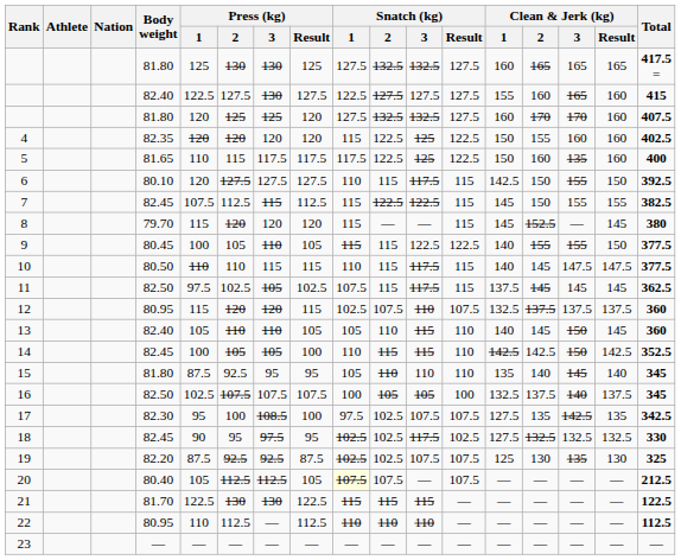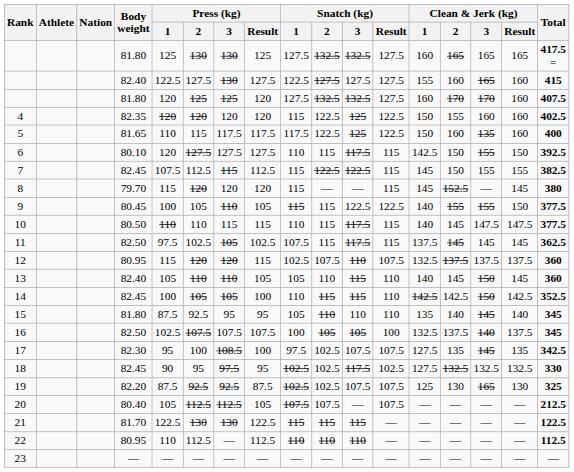 <table class="wikitable sortable" style="text-align:center;">
 <tr>
 <th rowspan=2>Rank</th>
 <th rowspan=2>Athlete</th>
 <th rowspan=2>Nation</th>
 <th rowspan=2>Body<br>weight</th>
 <th colspan=4>Press (kg)</th>
 <th colspan=4>Snatch (kg)</th>
 <th colspan=4>Clean & Jerk (kg)</th>
 <th rowspan=2>Total</th>
 </tr>
 <tr>
 <th>1</th>
 <th>2</th>
 <th>3</th>
 <th>Result</th>
 <th>1</th>
 <th>2</th>
 <th>3</th>
 <th>Result</th>
 <th>1</th>
 <th>2</th>
 <th>3</th>
 <th>Result</th>
 </tr>
 <tr>
 <td></td>
 <td align=left></td>
 <td align=left></td>
 <td>81.80</td>
 <td>125</td>
 <td><s>130</s></td>
 <td><s>130</s></td>
 <td>125</td>
 <td>127.5</td>
 <td><s>132.5</s></td>
 <td><s>132.5</s></td>
 <td>127.5</td>
 <td>160</td>
 <td><s>165</s></td>
 <td>165</td>
 <td>165 </td>
 <td><strong>417.5</strong> =</td>
 </tr>
 <tr>
 <td></td>
 <td align=left></td>
 <td align=left></td>
 <td>82.40</td>
 <td>122.5</td>
 <td>127.5</td>
 <td><s>130</s></td>
 <td>127.5</td>
 <td>122.5</td>
 <td><s>127.5</s></td>
 <td>127.5</td>
 <td>127.5</td>
 <td>155</td>
 <td>160</td>
 <td><s>165</s></td>
 <td>160</td>
 <td><strong>415</strong></td>
 </tr>
 <tr>
 <td></td>
 <td align=left></td>
 <td align=left></td>
 <td>81.80</td>
 <td>120</td>
 <td><s>125</s></td>
 <td><s>125</s></td>
 <td>120</td>
 <td>127.5</td>
 <td><s>132.5</s></td>
 <td><s>132.5</s></td>
 <td>127.5</td>
 <td>160</td>
 <td><s>170</s></td>
 <td><s>170</s></td>
 <td>160</td>
 <td><strong>407.5</strong></td>
 </tr>
 <tr>
 <td>4</td>
 <td align=left></td>
 <td align=left></td>
 <td>82.35</td>
 <td><s>120</s></td>
 <td><s>120</s></td>
 <td>120</td>
 <td>120</td>
 <td>115</td>
 <td>122.5</td>
 <td><s>125</s></td>
 <td>122.5</td>
 <td>150</td>
 <td>155</td>
 <td>160</td>
 <td>160</td>
 <td><strong>402.5</strong></td>
 </tr>
 <tr>
 <td>5</td>
 <td align=left></td>
 <td align=left></td>
 <td>81.65</td>
 <td>110</td>
 <td>115</td>
 <td>117.5</td>
 <td>117.5</td>
 <td>117.5</td>
 <td>122.5</td>
 <td><s>125</s></td>
 <td>122.5</td>
 <td>150</td>
 <td>160</td>
 <td><s>135</s></td>
 <td>160</td>
 <td><strong>400</strong></td>
 </tr>
 <tr>
 <td>6</td>
 <td align=left></td>
 <td align=left></td>
 <td>80.10</td>
 <td>120</td>
 <td><s>127.5</s></td>
 <td>127.5</td>
 <td>127.5</td>
 <td>110</td>
 <td>115</td>
 <td><s>117.5</s></td>
 <td>115</td>
 <td>142.5</td>
 <td>150</td>
 <td><s>155</s></td>
 <td>150</td>
 <td><strong>392.5</strong></td>
 </tr>
 <tr>
 <td>7</td>
 <td align=left></td>
 <td align=left></td>
 <td>82.45</td>
 <td>107.5</td>
 <td>112.5</td>
 <td><s>115</s></td>
 <td>112.5</td>
 <td>115</td>
 <td><s>122.5</s></td>
 <td><s>122.5</s></td>
 <td>115</td>
 <td>145</td>
 <td>150</td>
 <td>155</td>
 <td>155</td>
 <td><strong>382.5</strong></td>
 </tr>
 <tr>
 <td>8</td>
 <td align=left></td>
 <td align=left></td>
 <td>79.70</td>
 <td>115</td>
 <td><s>120</s></td>
 <td>120</td>
 <td>120</td>
 <td>115</td>
 <td>—</td>
 <td>—</td>
 <td>115</td>
 <td>145</td>
 <td><s>152.5</s></td>
 <td>—</td>
 <td>145</td>
 <td><strong>380</strong></td>
 </tr>
 <tr>
 <td>9</td>
 <td align=left></td>
 <td align=left></td>
 <td>80.45</td>
 <td>100</td>
 <td>105</td>
 <td><s>110</s></td>
 <td>105</td>
 <td><s>115</s></td>
 <td>115</td>
 <td>122.5</td>
 <td>122.5</td>
 <td>140</td>
 <td><s>155</s></td>
 <td><s>155</s></td>
 <td>150</td>
 <td><strong>377.5</strong></td>
 </tr>
 <tr>
 <td>10</td>
 <td align=left></td>
 <td align=left></td>
 <td>80.50</td>
 <td><s>110</s></td>
 <td>110</td>
 <td>115</td>
 <td>115</td>
 <td>110</td>
 <td>115</td>
 <td><s>117.5</s></td>
 <td>115</td>
 <td>140</td>
 <td>145</td>
 <td>147.5</td>
 <td>147.5</td>
 <td><strong>377.5</strong></td>
 </tr>
 <tr>
 <td>11</td>
 <td align=left></td>
 <td align=left></td>
 <td>82.50</td>
 <td>97.5</td>
 <td>102.5</td>
 <td><s>105</s></td>
 <td>102.5</td>
 <td>107.5</td>
 <td>115</td>
 <td><s>117.5</s></td>
 <td>115</td>
 <td>137.5</td>
 <td><s>145</s></td>
 <td>145</td>
 <td>145</td>
 <td><strong>362.5</strong></td>
 </tr>
 <tr>
 <td>12</td>
 <td align=left></td>
 <td align=left></td>
 <td>80.95</td>
 <td>115</td>
 <td><s>120</s></td>
 <td><s>120</s></td>
 <td>115</td>
 <td>102.5</td>
 <td>107.5</td>
 <td><s>110</s></td>
 <td>107.5</td>
 <td>132.5</td>
 <td><s>137.5</s></td>
 <td>137.5</td>
 <td>137.5</td>
 <td><strong>360</strong></td>
 </tr>
 <tr>
 <td>13</td>
 <td align=left></td>
 <td align=left></td>
 <td>82.40</td>
 <td>105</td>
 <td><s>110</s></td>
 <td><s>110</s></td>
 <td>105</td>
 <td>105</td>
 <td>110</td>
 <td><s>115</s></td>
 <td>110</td>
 <td>140</td>
 <td>145</td>
 <td><s>150</s></td>
 <td>145</td>
 <td><strong>360</strong></td>
 </tr>
 <tr>
 <td>14</td>
 <td align=left></td>
 <td align=left></td>
 <td>82.45</td>
 <td>100</td>
 <td><s>105</s></td>
 <td><s>105</s></td>
 <td>100</td>
 <td>110</td>
 <td><s>115</s></td>
 <td><s>115</s></td>
 <td>110</td>
 <td><s>142.5</s></td>
 <td>142.5</td>
 <td><s>150</s></td>
 <td>142.5</td>
 <td><strong>352.5</strong></td>
 </tr>
 <tr>
 <td>15</td>
 <td align=left></td>
 <td align=left></td>
 <td>81.80</td>
 <td>87.5</td>
 <td>92.5</td>
 <td>95</td>
 <td>95</td>
 <td>105</td>
 <td><s>110</s></td>
 <td>110</td>
 <td>110</td>
 <td>135</td>
 <td>140</td>
 <td><s>145</s></td>
 <td>140</td>
 <td><strong>345</strong></td>
 </tr>
 <tr>
 <td>16</td>
 <td align=left></td>
 <td align=left></td>
 <td>82.50</td>
 <td>102.5</td>
 <td><s>107.5</s></td>
 <td>107.5</td>
 <td>107.5</td>
 <td>100</td>
 <td><s>105</s></td>
 <td><s>105</s></td>
 <td>100</td>
 <td>132.5</td>
 <td>137.5</td>
 <td><s>140</s></td>
 <td>137.5</td>
 <td><strong>345</strong></td>
 </tr>
 <tr>
 <td>17</td>
 <td align=left></td>
 <td align=left></td>
 <td>82.30</td>
 <td>95</td>
 <td>100</td>
 <td><s>108.5</s></td>
 <td>100</td>
 <td>97.5</td>
 <td>102.5</td>
 <td>107.5</td>
 <td>107.5</td>
 <td>127.5</td>
 <td>135</td>
-<td><s>142.5</s></td>
+<td><s>145</s></td>
 <td>135</td>
 <td><strong>342.5</strong></td>
 </tr>
 <tr>
 <td>18</td>
 <td align=left></td>
 <td align=left></td>
 <td>82.45</td>
 <td>90</td>
 <td>95</td>
 <td><s>97.5</s></td>
 <td>95</td>
 <td><s>102.5</s></td>
 <td>102.5</td>
 <td><s>117.5</s></td>
 <td>102.5</td>
 <td>127.5</td>
 <td><s>132.5</s></td>
 <td>132.5</td>
 <td>132.5</td>
 <td><strong>330</strong></td>
 </tr>
 <tr>
 <td>19</td>
 <td align=left></td>
 <td align=left></td>
 <td>82.20</td>
 <td>87.5</td>
 <td><s>92.5</s></td>
 <td><s>92.5</s></td>
 <td>87.5</td>
 <td><s>102.5</s></td>
 <td>102.5</td>
 <td>107.5</td>
 <td>107.5</td>
 <td>125</td>
 <td>130</td>
-<td><s>135</s></td>
+<td><s>165</s></td>
 <td>130</td>
 <td><strong>325</strong></td>
 </tr>
 <tr>
 <td>20</td>
 <td align=left></td>
 <td align=left></td>
 <td>80.40</td>
 <td>105</td>
 <td><s>112.5</s></td>
 <td><s>112.5</s></td>
 <td>105</td>
-<td style="background: lightyellow;"><s>107.5</s></td>
+<td><s>107.5</s></td>
 <td>107.5</td>
 <td>—</td>
 <td>107.5</td>
 <td>—</td>
 <td>—</td>
 <td>—</td>
 <td>—</td>
 <td><strong>212.5</strong></td>
 </tr>
 <tr>
 <td>21</td>
 <td align=left></td>
 <td align=left></td>
 <td>81.70</td>
 <td>122.5</td>
 <td><s>130</s></td>
 <td><s>130</s></td>
 <td>122.5</td>
 <td><s>115</s></td>
 <td><s>115</s></td>
 <td><s>115</s></td>
 <td>—</td>
 <td>—</td>
 <td>—</td>
 <td>—</td>
 <td>—</td>
 <td><strong>122.5</strong></td>
 </tr>
 <tr>
 <td>22</td>
 <td align=left></td>
 <td align=left></td>
 <td>80.95</td>
 <td>110</td>
 <td>112.5</td>
 <td>—</td>
 <td>112.5</td>
 <td><s>110</s></td>
 <td><s>110</s></td>
 <td><s>110</s></td>
 <td>—</td>
 <td>—</td>
 <td>—</td>
 <td>—</td>
 <td>—</td>
 <td><strong>112.5</strong></td>
 </tr>
 <tr>
 <td>23</td>
 <td align=left></td>
 <td align=left></td>
 <td>—</td>
 <td>—</td>
 <td>—</td>
 <td>—</td>
 <td>—</td>
 <td>—</td>
 <td>—</td>
 <td>—</td>
 <td>—</td>
 <td>—</td>
 <td>—</td>
 <td>—</td>
 <td>—</td>
 <td>—</td>
 </tr>
 </table>
